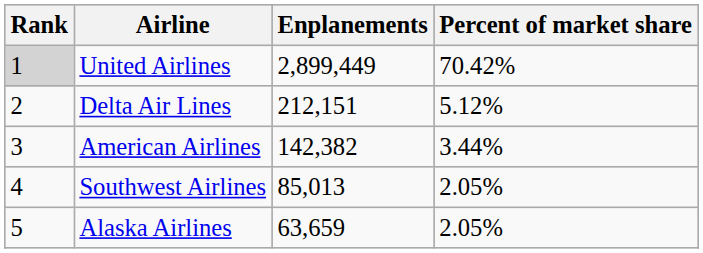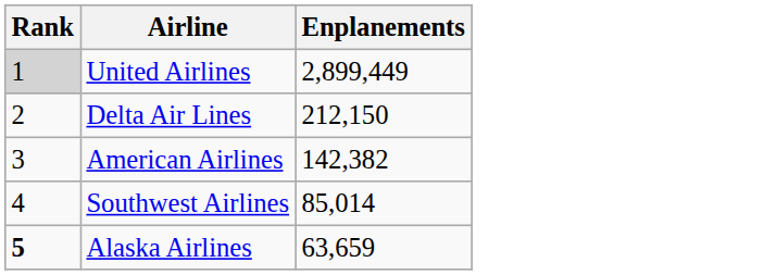 <table class="wikitable sortable" style="font-size: 95%">
 <tr>
 <th>Rank</th>
 <th>Airline</th>
 <th>Enplanements</th>
-<th>Percent of market share</th>
 </tr>
 <tr>
 <td style="background: lightgrey;">1</td>
 <td><a href='#'>United Airlines</a></td>
 <td>2,899,449</td>
-<td>70.42%</td>
 </tr>
 <tr>
 <td>2</td>
 <td><a href='#'>Delta Air Lines</a></td>
-<td>212,151</td>
-<td>5.12%</td>
+<td>212,150</td>
 </tr>
 <tr>
 <td>3</td>
 <td><a href='#'>American Airlines</a></td>
 <td>142,382</td>
-<td>3.44%</td>
 </tr>
 <tr>
 <td>4</td>
 <td><a href='#'>Southwest Airlines</a></td>
-<td>85,013</td>
-<td>2.05%</td>
+<td>85,014</td>
 </tr>
 <tr>
-<td>5</td>
+<td><strong>5</strong></td>
 <td><a href='#'>Alaska Airlines</a></td>
 <td>63,659</td>
-<td>2.05%</td>
 </tr>
 </table>
